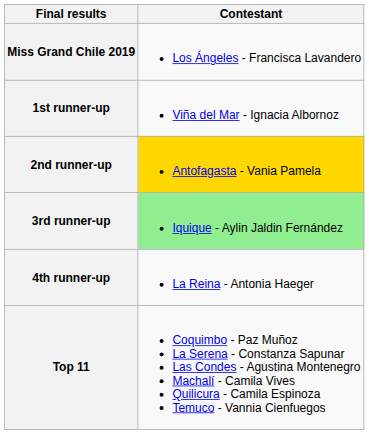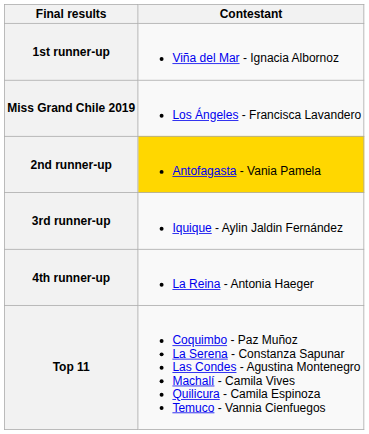 <table class="wikitable" style="font-size: 95%;">
 <tr>
 <th>Final results</th>
 <th>Contestant</th>
 </tr>
 <tr>
+<th>1st runner-up</th>
+<td><br><ul><li><a href='#'>Viña del Mar</a> - Ignacia Albornoz</li></ul></td>
+</tr>
+<tr>
 <th>Miss Grand Chile 2019</th>
 <td><br><ul><li><a href='#'>Los Ángeles</a> - Francisca Lavandero</li></ul></td>
-</tr>
-<tr>
-<th>1st runner-up</th>
-<td><br><ul><li><a href='#'>Viña del Mar</a> - Ignacia Albornoz</li></ul></td>
 </tr>
 <tr>
 <th>2nd runner-up</th>
 <td style="background: gold;"><br><ul><li><a href='#'>Antofagasta</a> - Vania Pamela</li></ul></td>
 </tr>
 <tr>
 <th>3rd runner-up</th>
-<td style="background: lightgreen;"><br><ul><li><a href='#'>Iquique</a> - Aylin Jaldin Fernández</li></ul></td>
+<td><br><ul><li><a href='#'>Iquique</a> - Aylin Jaldin Fernández</li></ul></td>
 </tr>
 <tr>
 <th>4th runner-up</th>
 <td><br><ul><li><a href='#'>La Reina</a> - Antonia Haeger</li></ul></td>
 </tr>
 <tr>
 <th>Top 11</th>
 <td><br><ul><li><a href='#'>Coquimbo</a> - Paz Muñoz</li><li><a href='#'>La Serena</a> - Constanza Sapunar</li><li><a href='#'>Las Condes</a> - Agustina Montenegro</li><li><a href='#'>Machalí</a> - Camila Vives</li><li><a href='#'>Quilicura</a> - Camila Espinoza</li><li><a href='#'>Temuco</a> - Vannia Cienfuegos</li></ul></td>
 </tr>
 </table>
